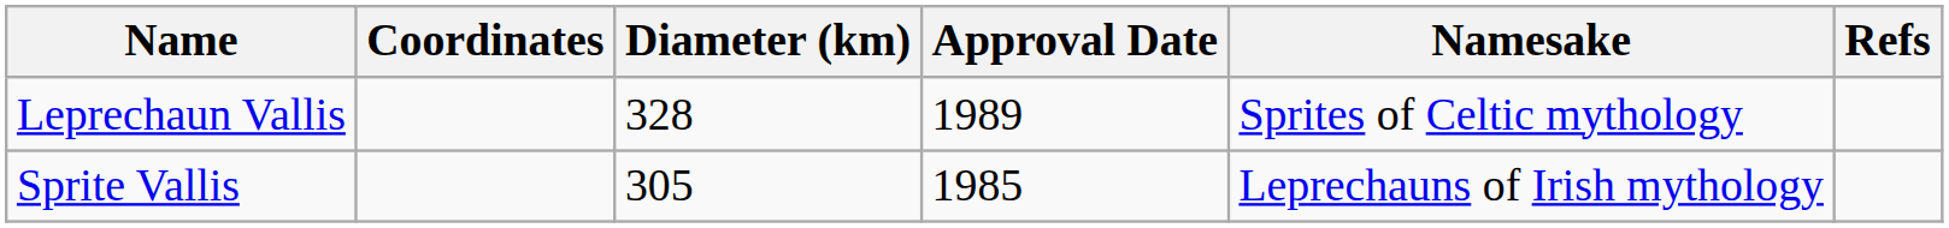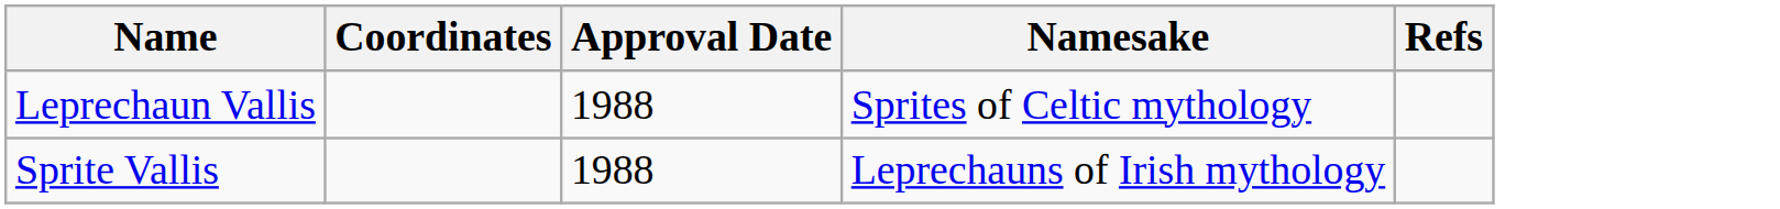 <table class="wikitable">
 <tr>
 <th>Name</th>
 <th>Coordinates</th>
-<th>Diameter (km)</th>
 <th>Approval Date</th>
 <th>Namesake</th>
 <th>Refs</th>
 </tr>
 <tr>
 <td><a href='#'>Leprechaun Vallis</a></td>
 <td></td>
-<td>328</td>
-<td>1989</td>
+<td>1988</td>
 <td><a href='#'>Sprites</a> of <a href='#'>Celtic mythology</a></td>
 <td></td>
 </tr>
 <tr>
 <td><a href='#'>Sprite Vallis</a></td>
 <td></td>
-<td>305</td>
-<td>1985</td>
+<td>1988</td>
 <td><a href='#'>Leprechauns</a> of <a href='#'>Irish mythology</a></td>
 <td></td>
 </tr>
 </table>
